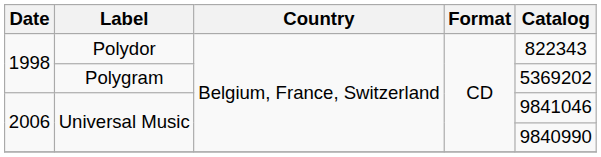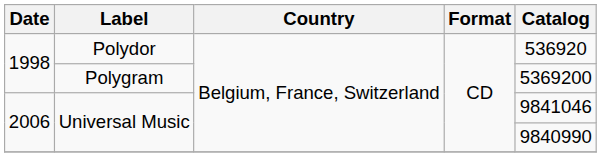 <table class="wikitable" border="1">
 <tr>
 <th>Date</th>
 <th>Label</th>
 <th>Country</th>
 <th>Format</th>
 <th>Catalog</th>
 </tr>
 <tr>
 <td rowspan=2 align=center>1998</td>
 <td align=center>Polydor</td>
 <td rowspan=4 align=center>Belgium, France, Switzerland</td>
 <td rowspan=4 align=center>CD</td>
-<td align=center>822343</td>
+<td align=center>536920</td>
 </tr>
 <tr>
 <td align=center>Polygram</td>
-<td align=center>5369202</td>
+<td align=center>5369200</td>
 </tr>
 <tr>
 <td rowspan=2 align=center>2006</td>
 <td rowspan=2 align=center>Universal Music</td>
 <td align=center>9841046</td>
 </tr>
 <tr>
 <td align=center>9840990</td>
 </tr>
 <tr>
 </tr>
 </table>
